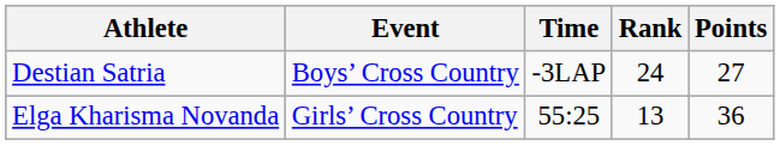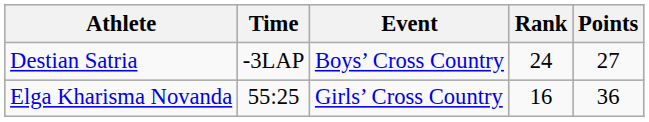 <table class="wikitable" border="1" style="font-size:90%">
 <tr>
 <th>Athlete</th>
+<th>Time</th>
 <th>Event</th>
-<th>Time</th>
 <th>Rank</th>
 <th>Points</th>
 </tr>
 <tr>
 <td><a href='#'>Destian Satria</a></td>
+<td align=center>-3LAP</td>
 <td><a href='#'>Boys’ Cross Country</a></td>
-<td align=center>-3LAP</td>
 <td align=center>24</td>
 <td align=center>27</td>
 </tr>
 <tr>
 <td><a href='#'>Elga Kharisma Novanda</a></td>
+<td align=center>55:25</td>
 <td><a href='#'>Girls’ Cross Country</a></td>
-<td align=center>55:25</td>
-<td align=center>13</td>
+<td align=center>16</td>
 <td align=center>36</td>
 </tr>
 </table>
